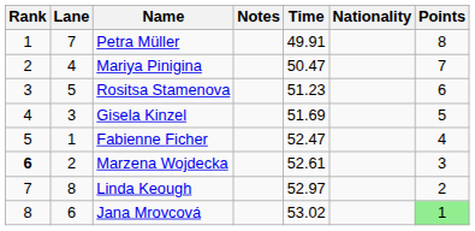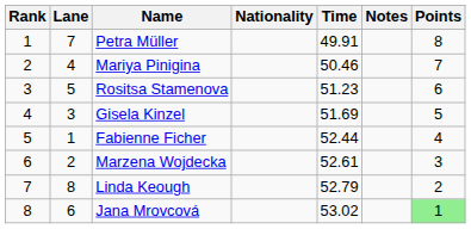 <table class="wikitable sortable" style="text-align:center">
 <tr>
 <th>Rank</th>
 <th>Lane</th>
 <th>Name</th>
+<th>Nationality</th>
+<th>Time</th>
 <th>Notes</th>
-<th>Time</th>
-<th>Nationality</th>
 <th>Points</th>
 </tr>
 <tr>
 <td>1</td>
 <td>7</td>
 <td align=left><a href='#'>Petra Müller</a></td>
+<td align=left></td>
+<td>49.91</td>
 <td></td>
-<td>49.91</td>
-<td align=left></td>
 <td>8</td>
 </tr>
 <tr>
 <td>2</td>
 <td>4</td>
 <td align=left><a href='#'>Mariya Pinigina</a></td>
+<td align=left></td>
+<td>50.46</td>
 <td></td>
-<td>50.47</td>
-<td align=left></td>
 <td>7</td>
 </tr>
 <tr>
 <td>3</td>
 <td>5</td>
 <td align=left><a href='#'>Rositsa Stamenova</a></td>
+<td align=left></td>
+<td>51.23</td>
 <td></td>
-<td>51.23</td>
-<td align=left></td>
 <td>6</td>
 </tr>
 <tr>
 <td>4</td>
 <td>3</td>
 <td align=left><a href='#'>Gisela Kinzel</a></td>
+<td align=left></td>
+<td>51.69</td>
 <td></td>
-<td>51.69</td>
-<td align=left></td>
 <td>5</td>
 </tr>
 <tr>
 <td>5</td>
 <td>1</td>
 <td align=left><a href='#'>Fabienne Ficher</a></td>
+<td align=left></td>
+<td>52.44</td>
 <td></td>
-<td>52.47</td>
-<td align=left></td>
 <td>4</td>
 </tr>
 <tr>
-<td><strong>6</strong></td>
+<td>6</td>
 <td>2</td>
 <td align=left><a href='#'>Marzena Wojdecka</a></td>
+<td align=left></td>
+<td>52.61</td>
 <td></td>
-<td>52.61</td>
-<td align=left></td>
 <td>3</td>
 </tr>
 <tr>
 <td>7</td>
 <td>8</td>
 <td align=left><a href='#'>Linda Keough</a></td>
+<td align=left></td>
+<td>52.79</td>
 <td></td>
-<td>52.97</td>
-<td align=left></td>
 <td>2</td>
 </tr>
 <tr>
 <td>8</td>
 <td>6</td>
 <td align=left><a href='#'>Jana Mrovcová</a></td>
+<td align=left></td>
+<td>53.02</td>
 <td></td>
-<td>53.02</td>
-<td align=left></td>
 <td style="background: lightgreen;">1</td>
 </tr>
 </table>
